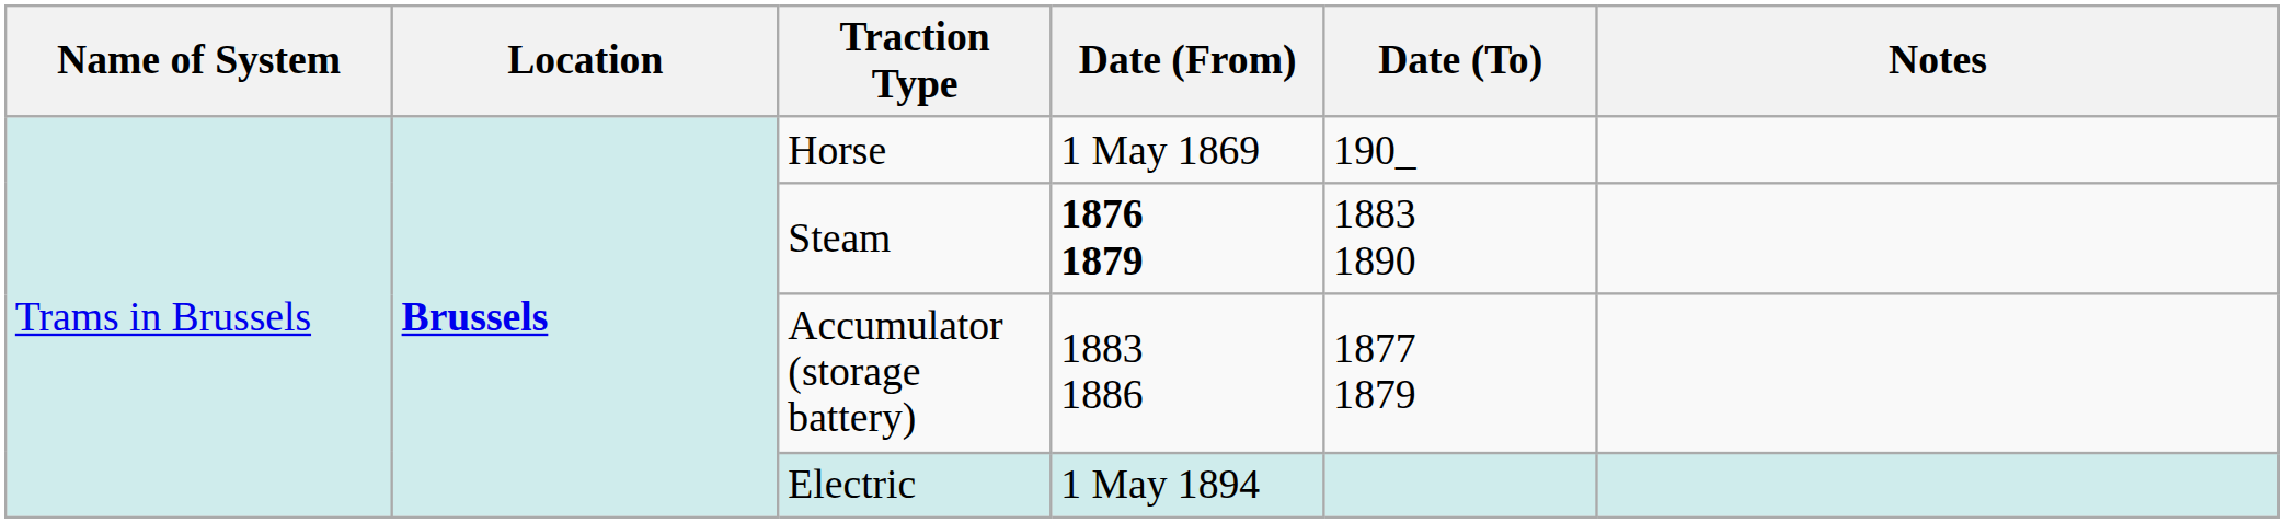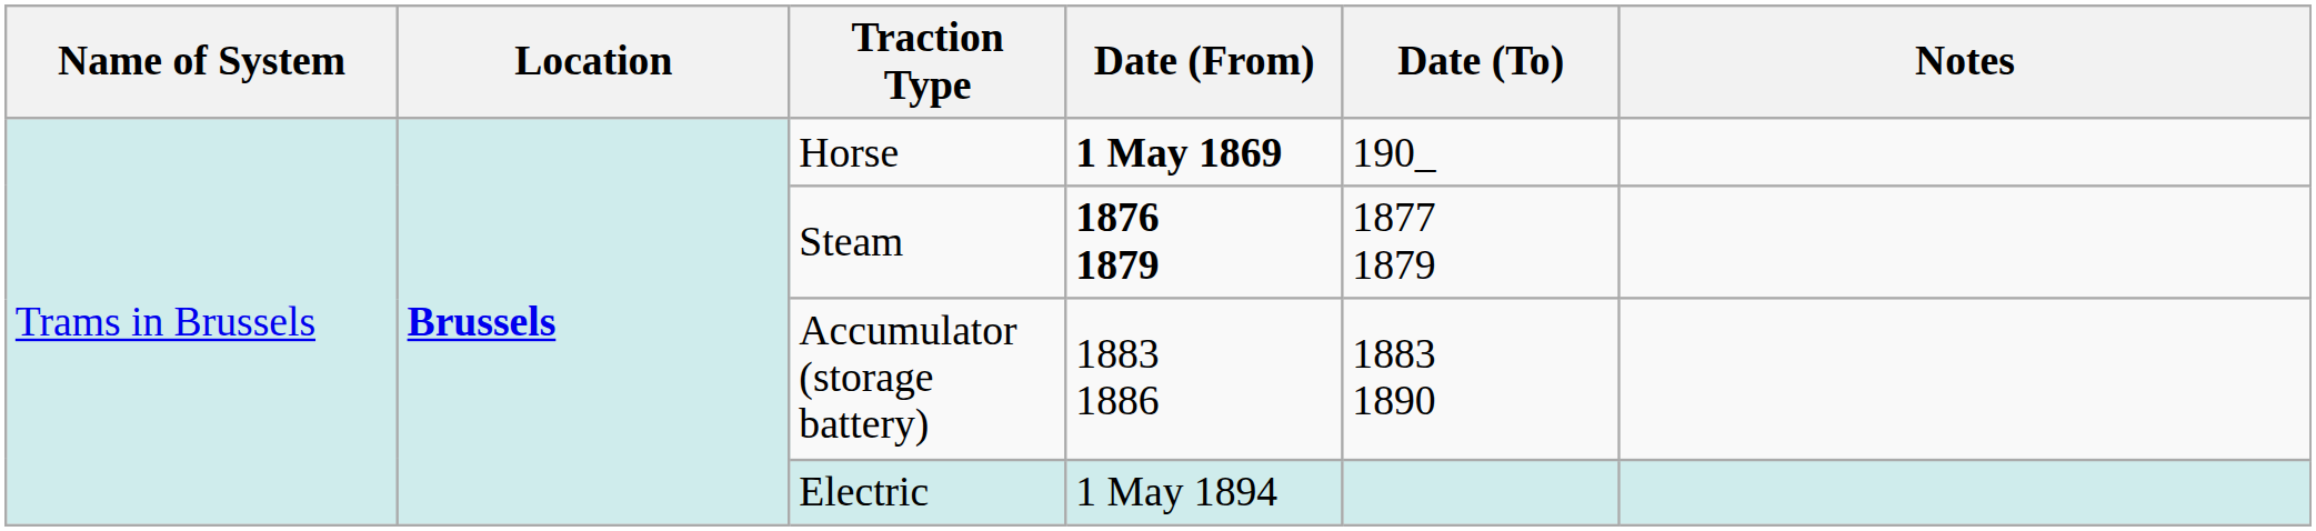 <table class="wikitable" width=100%>
 <tr>
 <th width=17%>Name of System</th>
 <th width=17%>Location</th>
 <th width=12%>Traction<br>Type</th>
 <th width=12%>Date (From)</th>
 <th width=12%>Date (To)</th>
 <th width=30%>Notes</th>
 </tr>
 <tr>
 <td style="background:#CFECEC" rowspan="4"><a href='#'>Trams in Brussels</a></td>
 <td style="background:#CFECEC" rowspan="4"><strong><a href='#'>Brussels</a></strong></td>
 <td>Horse</td>
-<td>1 May 1869</td>
+<td><strong>1 May 1869</strong></td>
 <td>190_</td>
 <td> </td>
 </tr>
 <tr>
 <td>Steam</td>
 <td><strong>1876<br>1879</strong></td>
-<td>1883<br>1890</td>
+<td>1877<br>1879</td>
 <td> </td>
 </tr>
 <tr>
 <td>Accumulator (storage battery)</td>
 <td>1883<br>1886</td>
-<td>1877<br>1879</td>
+<td>1883<br>1890</td>
 <td> </td>
 </tr>
 <tr style="background:#CFECEC">
 <td>Electric</td>
 <td>1 May 1894</td>
 <td> </td>
 <td> </td>
 </tr>
 </table>
